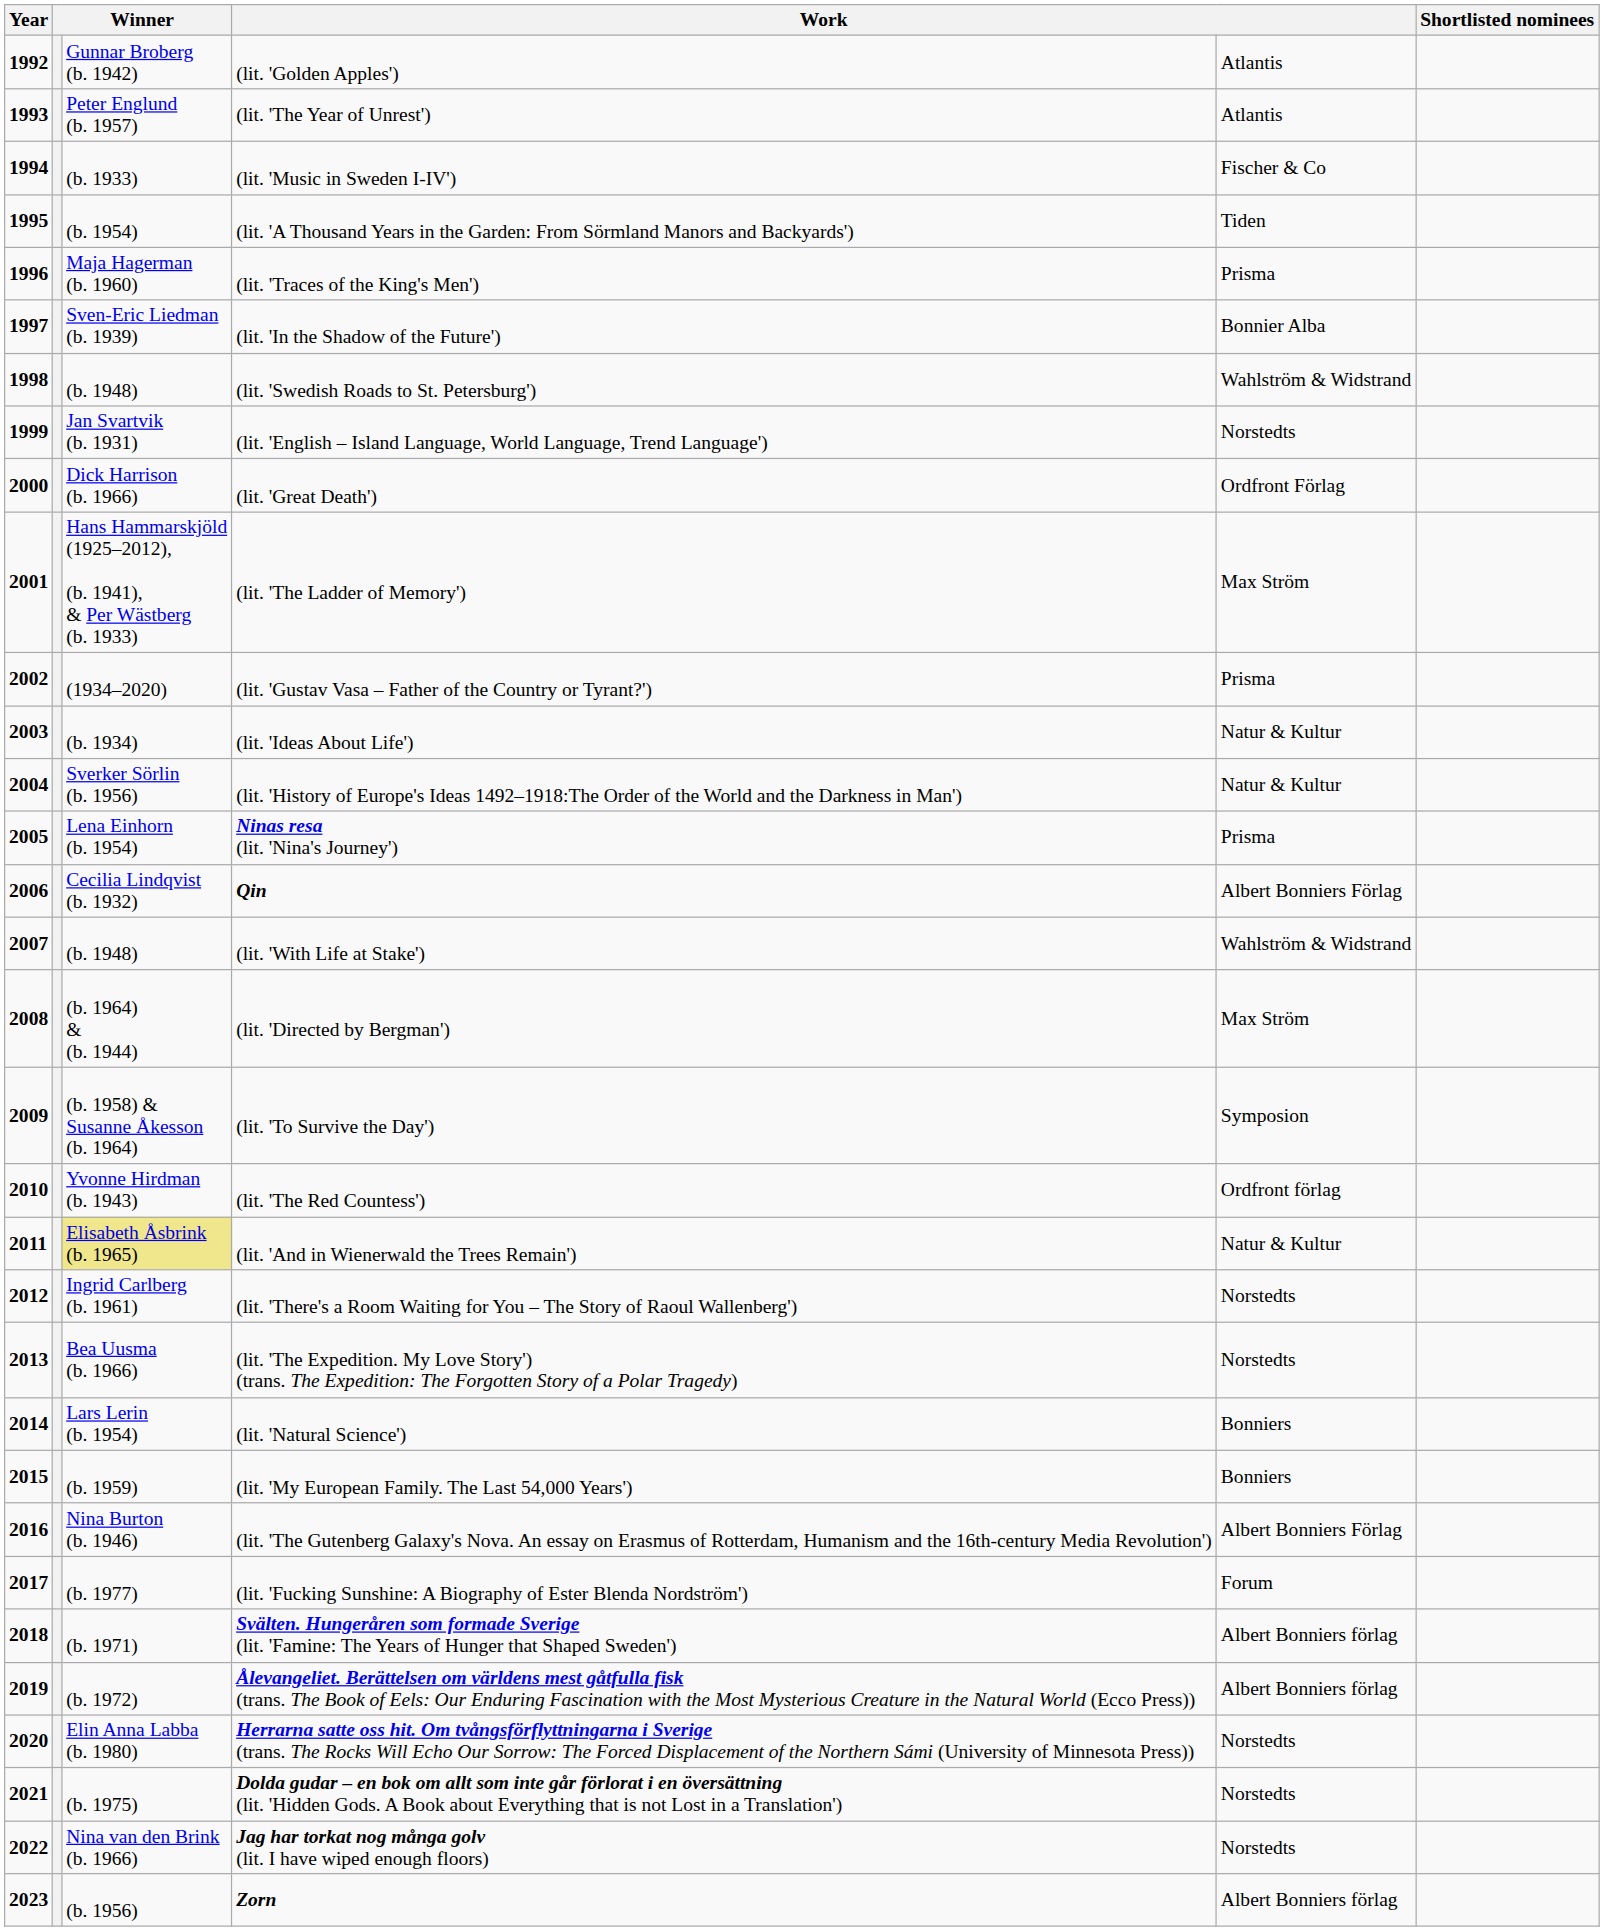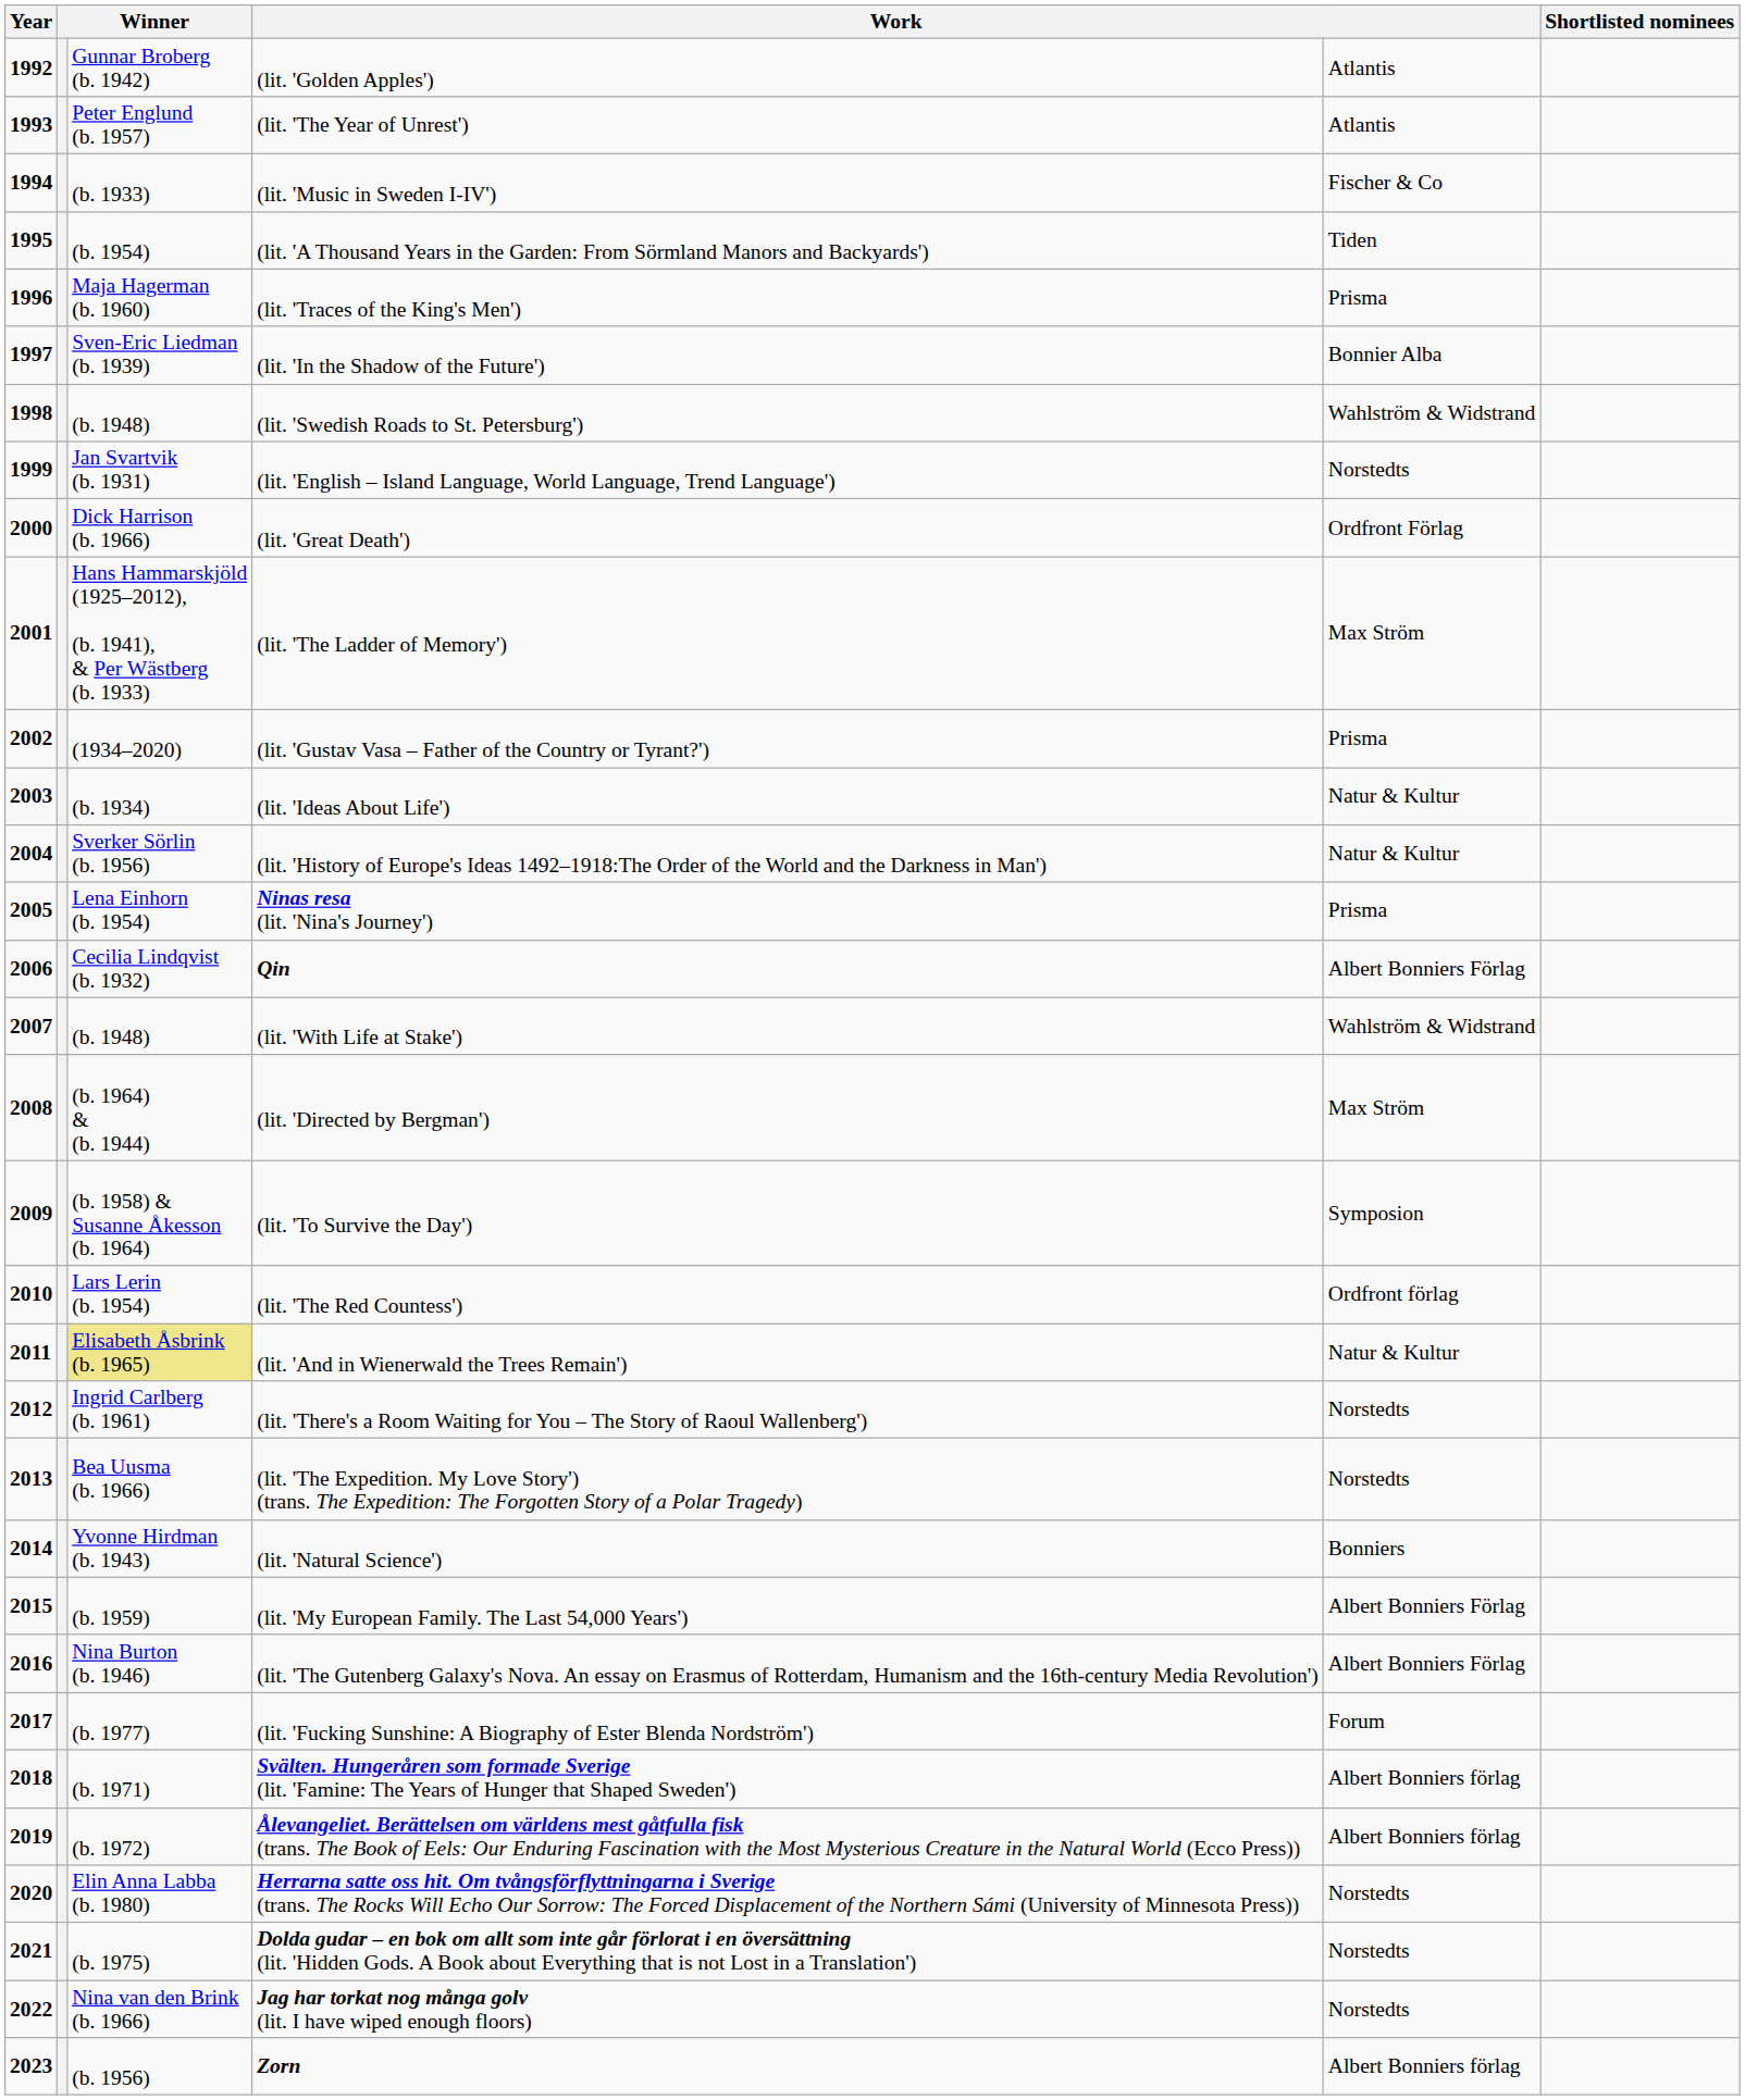 <table class="wikitable sortable plainrowheaders">
 <tr>
 <th scope="col">Year</th>
 <th colspan=2 scope="col">Winner</th>
 <th colspan=2 scope="col">Work</th>
 <th>Shortlisted nominees</th>
 </tr>
 <tr>
 <td><strong>1992</strong></td>
 <th scope="row"></th>
 <td><a href='#'>Gunnar Broberg</a> <br> (b. 1942)</td>
 <td><strong></strong> <br> (lit. 'Golden Apples')</td>
 <td>Atlantis</td>
 <td></td>
 </tr>
 <tr>
 <td><strong>1993</strong></td>
 <th scope="row"></th>
 <td><a href='#'>Peter Englund</a> <br> (b. 1957)</td>
 <td><strong></strong> (lit. 'The Year of Unrest')</td>
 <td>Atlantis</td>
 <td></td>
 </tr>
 <tr>
 <td><strong>1994</strong></td>
 <th scope="row"></th>
 <td> <br> (b. 1933)</td>
 <td><strong></strong> <br> (lit. 'Music in Sweden I-IV')</td>
 <td>Fischer & Co</td>
 <td></td>
 </tr>
 <tr>
 <td><strong>1995</strong></td>
 <th scope="row"></th>
 <td> <br> (b. 1954)</td>
 <td><strong></strong> <br> (lit. 'A Thousand Years in the Garden: From Sörmland Manors and Backyards')</td>
 <td>Tiden</td>
 <td></td>
 </tr>
 <tr>
 <td><strong>1996</strong></td>
 <th scope="row"></th>
 <td><a href='#'>Maja Hagerman</a> <br> (b. 1960)</td>
 <td><strong></strong> <br> (lit. 'Traces of the King's Men')</td>
 <td>Prisma</td>
 <td></td>
 </tr>
 <tr>
 <td><strong>1997</strong></td>
 <th scope="row"></th>
 <td><a href='#'>Sven-Eric Liedman</a> <br> (b. 1939)</td>
 <td><strong></strong> <br> (lit. 'In the Shadow of the Future')</td>
 <td>Bonnier Alba</td>
 <td></td>
 </tr>
 <tr>
 <td><strong>1998</strong></td>
 <th scope="row"></th>
 <td><br> (b. 1948)</td>
 <td><strong></strong> <br> (lit. 'Swedish Roads to St. Petersburg')</td>
 <td>Wahlström & Widstrand</td>
 <td></td>
 </tr>
 <tr>
 <td><strong>1999</strong></td>
 <th scope="row"></th>
 <td><a href='#'>Jan Svartvik</a> <br> (b. 1931)</td>
 <td><strong></strong> <br> (lit. 'English – Island Language, World Language, Trend Language')</td>
 <td>Norstedts</td>
 <td></td>
 </tr>
 <tr>
 <td><strong>2000</strong></td>
 <th scope="row"></th>
 <td><a href='#'>Dick Harrison</a> <br> (b. 1966)</td>
 <td><strong></strong> <br> (lit. 'Great Death')</td>
 <td>Ordfront Förlag</td>
 <td></td>
 </tr>
 <tr>
 <td><strong>2001</strong></td>
 <th scope="row"></th>
 <td><a href='#'>Hans Hammarskjöld</a> <br> (1925–2012), <br>  <br> (b. 1941), <br> & <a href='#'>Per Wästberg</a> <br> (b. 1933)</td>
 <td><strong></strong> <br> (lit. 'The Ladder of Memory')</td>
 <td>Max Ström</td>
 <td></td>
 </tr>
 <tr>
 <td><strong>2002</strong></td>
 <th scope="row"></th>
 <td> <br> (1934–2020)</td>
 <td><strong></strong> <br> (lit. 'Gustav Vasa – Father of the Country or Tyrant?')</td>
 <td>Prisma</td>
 <td></td>
 </tr>
 <tr>
 <td><strong>2003</strong></td>
 <th scope="row"></th>
 <td> <br> (b. 1934)</td>
 <td><strong></strong> <br> (lit. 'Ideas About Life')</td>
 <td>Natur & Kultur</td>
 <td></td>
 </tr>
 <tr>
 <td><strong>2004</strong></td>
 <th scope="row"></th>
 <td><a href='#'>Sverker Sörlin</a> <br> (b. 1956)</td>
 <td><strong></strong> <br> (lit. 'History of Europe's Ideas 1492–1918:The Order of the World and the Darkness in Man')</td>
 <td>Natur & Kultur</td>
 <td></td>
 </tr>
 <tr>
 <td><strong>2005</strong></td>
 <th scope="row"></th>
 <td><a href='#'>Lena Einhorn</a> <br> (b. 1954)</td>
 <td><strong><a href='#'><em>Ninas resa</em></a></strong> <br> (lit. 'Nina's Journey')</td>
 <td>Prisma</td>
 <td></td>
 </tr>
 <tr>
 <td><strong>2006</strong></td>
 <th scope="row"></th>
 <td><a href='#'>Cecilia Lindqvist</a> <br> (b. 1932)</td>
 <td><strong><em>Qin</em></strong></td>
 <td>Albert Bonniers Förlag</td>
 <td></td>
 </tr>
 <tr>
 <td><strong>2007</strong></td>
 <th scope="row"></th>
 <td> <br> (b. 1948)</td>
 <td><strong><em></em></strong> <br> (lit. 'With Life at Stake')</td>
 <td>Wahlström & Widstrand</td>
 <td></td>
 </tr>
 <tr>
 <td><strong>2008</strong></td>
 <th scope="row"></th>
 <td> <br> (b. 1964) <br> &  <br> (b. 1944)</td>
 <td><strong></strong> <br> (lit. 'Directed by Bergman')</td>
 <td>Max Ström</td>
 <td></td>
 </tr>
 <tr>
 <td><strong>2009</strong></td>
 <th scope="row"></th>
 <td> <br> (b. 1958) & <br> <a href='#'>Susanne Åkesson</a> <br> (b. 1964)</td>
 <td><strong></strong> <br> (lit. 'To Survive the Day')</td>
 <td>Symposion</td>
 <td></td>
 </tr>
 <tr>
 <td><strong>2010</strong></td>
 <th scope="row"></th>
-<td><a href='#'>Yvonne Hirdman</a> <br> (b. 1943)</td>
+<td><a href='#'>Lars Lerin</a> <br> (b. 1954)</td>
 <td><strong></strong> <br> (lit. 'The Red Countess')</td>
 <td>Ordfront förlag</td>
 <td></td>
 </tr>
 <tr>
 <td><strong>2011</strong></td>
 <th scope="row"></th>
 <td style="background: khaki;"><a href='#'>Elisabeth Åsbrink</a> <br> (b. 1965)</td>
 <td><strong></strong> <br> (lit. 'And in Wienerwald the Trees Remain')</td>
 <td>Natur & Kultur</td>
 <td></td>
 </tr>
 <tr>
 <td><strong>2012</strong></td>
 <th scope="row"></th>
 <td><a href='#'>Ingrid Carlberg</a> <br> (b. 1961)</td>
 <td><strong></strong> <br> (lit. 'There's a Room Waiting for You – The Story of Raoul Wallenberg')</td>
 <td>Norstedts</td>
 <td></td>
 </tr>
 <tr>
 <td><strong>2013</strong></td>
 <th scope="row"></th>
 <td><a href='#'>Bea Uusma</a> <br> (b. 1966)</td>
 <td><strong></strong> <br> (lit. 'The Expedition. My Love Story') <br> (trans. <em>The Expedition: The Forgotten Story of a Polar Tragedy</em>)</td>
 <td>Norstedts</td>
 <td></td>
 </tr>
 <tr>
 <td><strong>2014</strong></td>
 <th scope="row"></th>
-<td><a href='#'>Lars Lerin</a> <br> (b. 1954)</td>
+<td><a href='#'>Yvonne Hirdman</a> <br> (b. 1943)</td>
 <td><strong></strong> <br> (lit. 'Natural Science')</td>
 <td>Bonniers</td>
 <td></td>
 </tr>
 <tr>
 <td><strong>2015</strong></td>
 <th scope="row"></th>
 <td> <br> (b. 1959)</td>
 <td><strong></strong> <br> (lit. 'My European Family. The Last 54,000 Years')</td>
-<td>Bonniers</td>
+<td>Albert Bonniers Förlag</td>
 <td></td>
 </tr>
 <tr>
 <td><strong>2016</strong></td>
 <th scope="now"></th>
 <td><a href='#'>Nina Burton</a> <br> (b. 1946)</td>
 <td><strong></strong> <br> (lit. 'The Gutenberg Galaxy's Nova. An essay on Erasmus of Rotterdam, Humanism and the 16th-century Media Revolution')</td>
 <td>Albert Bonniers Förlag</td>
 <td></td>
 </tr>
 <tr>
 <td><strong>2017</strong></td>
 <th scope="now"></th>
 <td> <br> (b. 1977)</td>
 <td><strong></strong> <br> (lit. 'Fucking Sunshine: A Biography of Ester Blenda Nordström')</td>
 <td>Forum</td>
 <td></td>
 </tr>
 <tr>
 <td><strong>2018</strong></td>
 <th scope="now"></th>
 <td> <br> (b. 1971)</td>
 <td><strong><em><a href='#'>Svälten. Hungeråren som formade Sverige</a></em></strong> <br> (lit. 'Famine: The Years of Hunger that Shaped Sweden')</td>
 <td>Albert Bonniers förlag</td>
 <td></td>
 </tr>
 <tr>
 <td><strong>2019</strong></td>
 <th scope="now"></th>
 <td> <br> (b. 1972)</td>
 <td><strong><a href='#'><em>Ålevangeliet. Berättelsen om världens mest gåtfulla fisk</em></a></strong> <br> (trans. <em>The Book of Eels: Our Enduring Fascination with the Most Mysterious Creature in the Natural World</em> (Ecco Press))</td>
 <td>Albert Bonniers förlag</td>
 <td></td>
 </tr>
 <tr>
 <td><strong>2020</strong></td>
 <th scope="row"></th>
 <td><a href='#'>Elin Anna Labba</a> <br> (b. 1980)</td>
 <td><strong><a href='#'><em>Herrarna satte oss hit. Om tvångsförflyttningarna i Sverige</em></a></strong> <br> (trans. <em>The Rocks Will Echo Our Sorrow: The Forced Displacement of the Northern Sámi</em> (University of Minnesota Press))</td>
 <td>Norstedts</td>
 <td></td>
 </tr>
 <tr>
 <td><strong>2021</strong></td>
 <th scope="row"></th>
 <td> <br> (b. 1975)</td>
 <td><strong><em>Dolda gudar – en bok om allt som inte går förlorat i en översättning</em></strong> <br> (lit. 'Hidden Gods. A Book about Everything that is not Lost in a Translation')</td>
 <td>Norstedts</td>
 <td></td>
 </tr>
 <tr>
 <td><strong>2022</strong></td>
 <th scope="row"></th>
 <td><a href='#'>Nina van den Brink</a> <br> (b. 1966)</td>
 <td><strong><em>Jag har torkat nog många golv</em></strong> <br> (lit. I have wiped enough floors)</td>
 <td>Norstedts</td>
 <td></td>
 </tr>
 <tr>
 <td><strong>2023</strong></td>
 <th scope="row"></th>
 <td> <br> (b. 1956)</td>
 <td><strong><em>Zorn</em></strong></td>
 <td>Albert Bonniers förlag</td>
 <td></td>
 </tr>
 </table>
